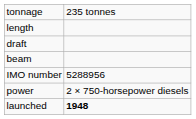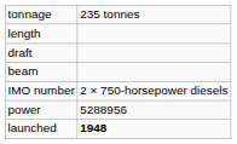 <table class="wikitable">
 <tr>
 <td>tonnage</td>
 <td>235 tonnes</td>
 </tr>
 <tr>
 <td>length</td>
 <td></td>
 </tr>
 <tr>
 <td>draft</td>
 <td></td>
 </tr>
 <tr>
 <td>beam</td>
 <td></td>
 </tr>
 <tr>
 <td>IMO number</td>
-<td>5288956</td>
+<td>2 × 750-horsepower diesels</td>
 </tr>
 <tr>
 <td>power</td>
-<td>2 × 750-horsepower diesels</td>
+<td>5288956</td>
 </tr>
 <tr>
 <td>launched</td>
 <td><strong>1948</strong></td>
 </tr>
 </table>
